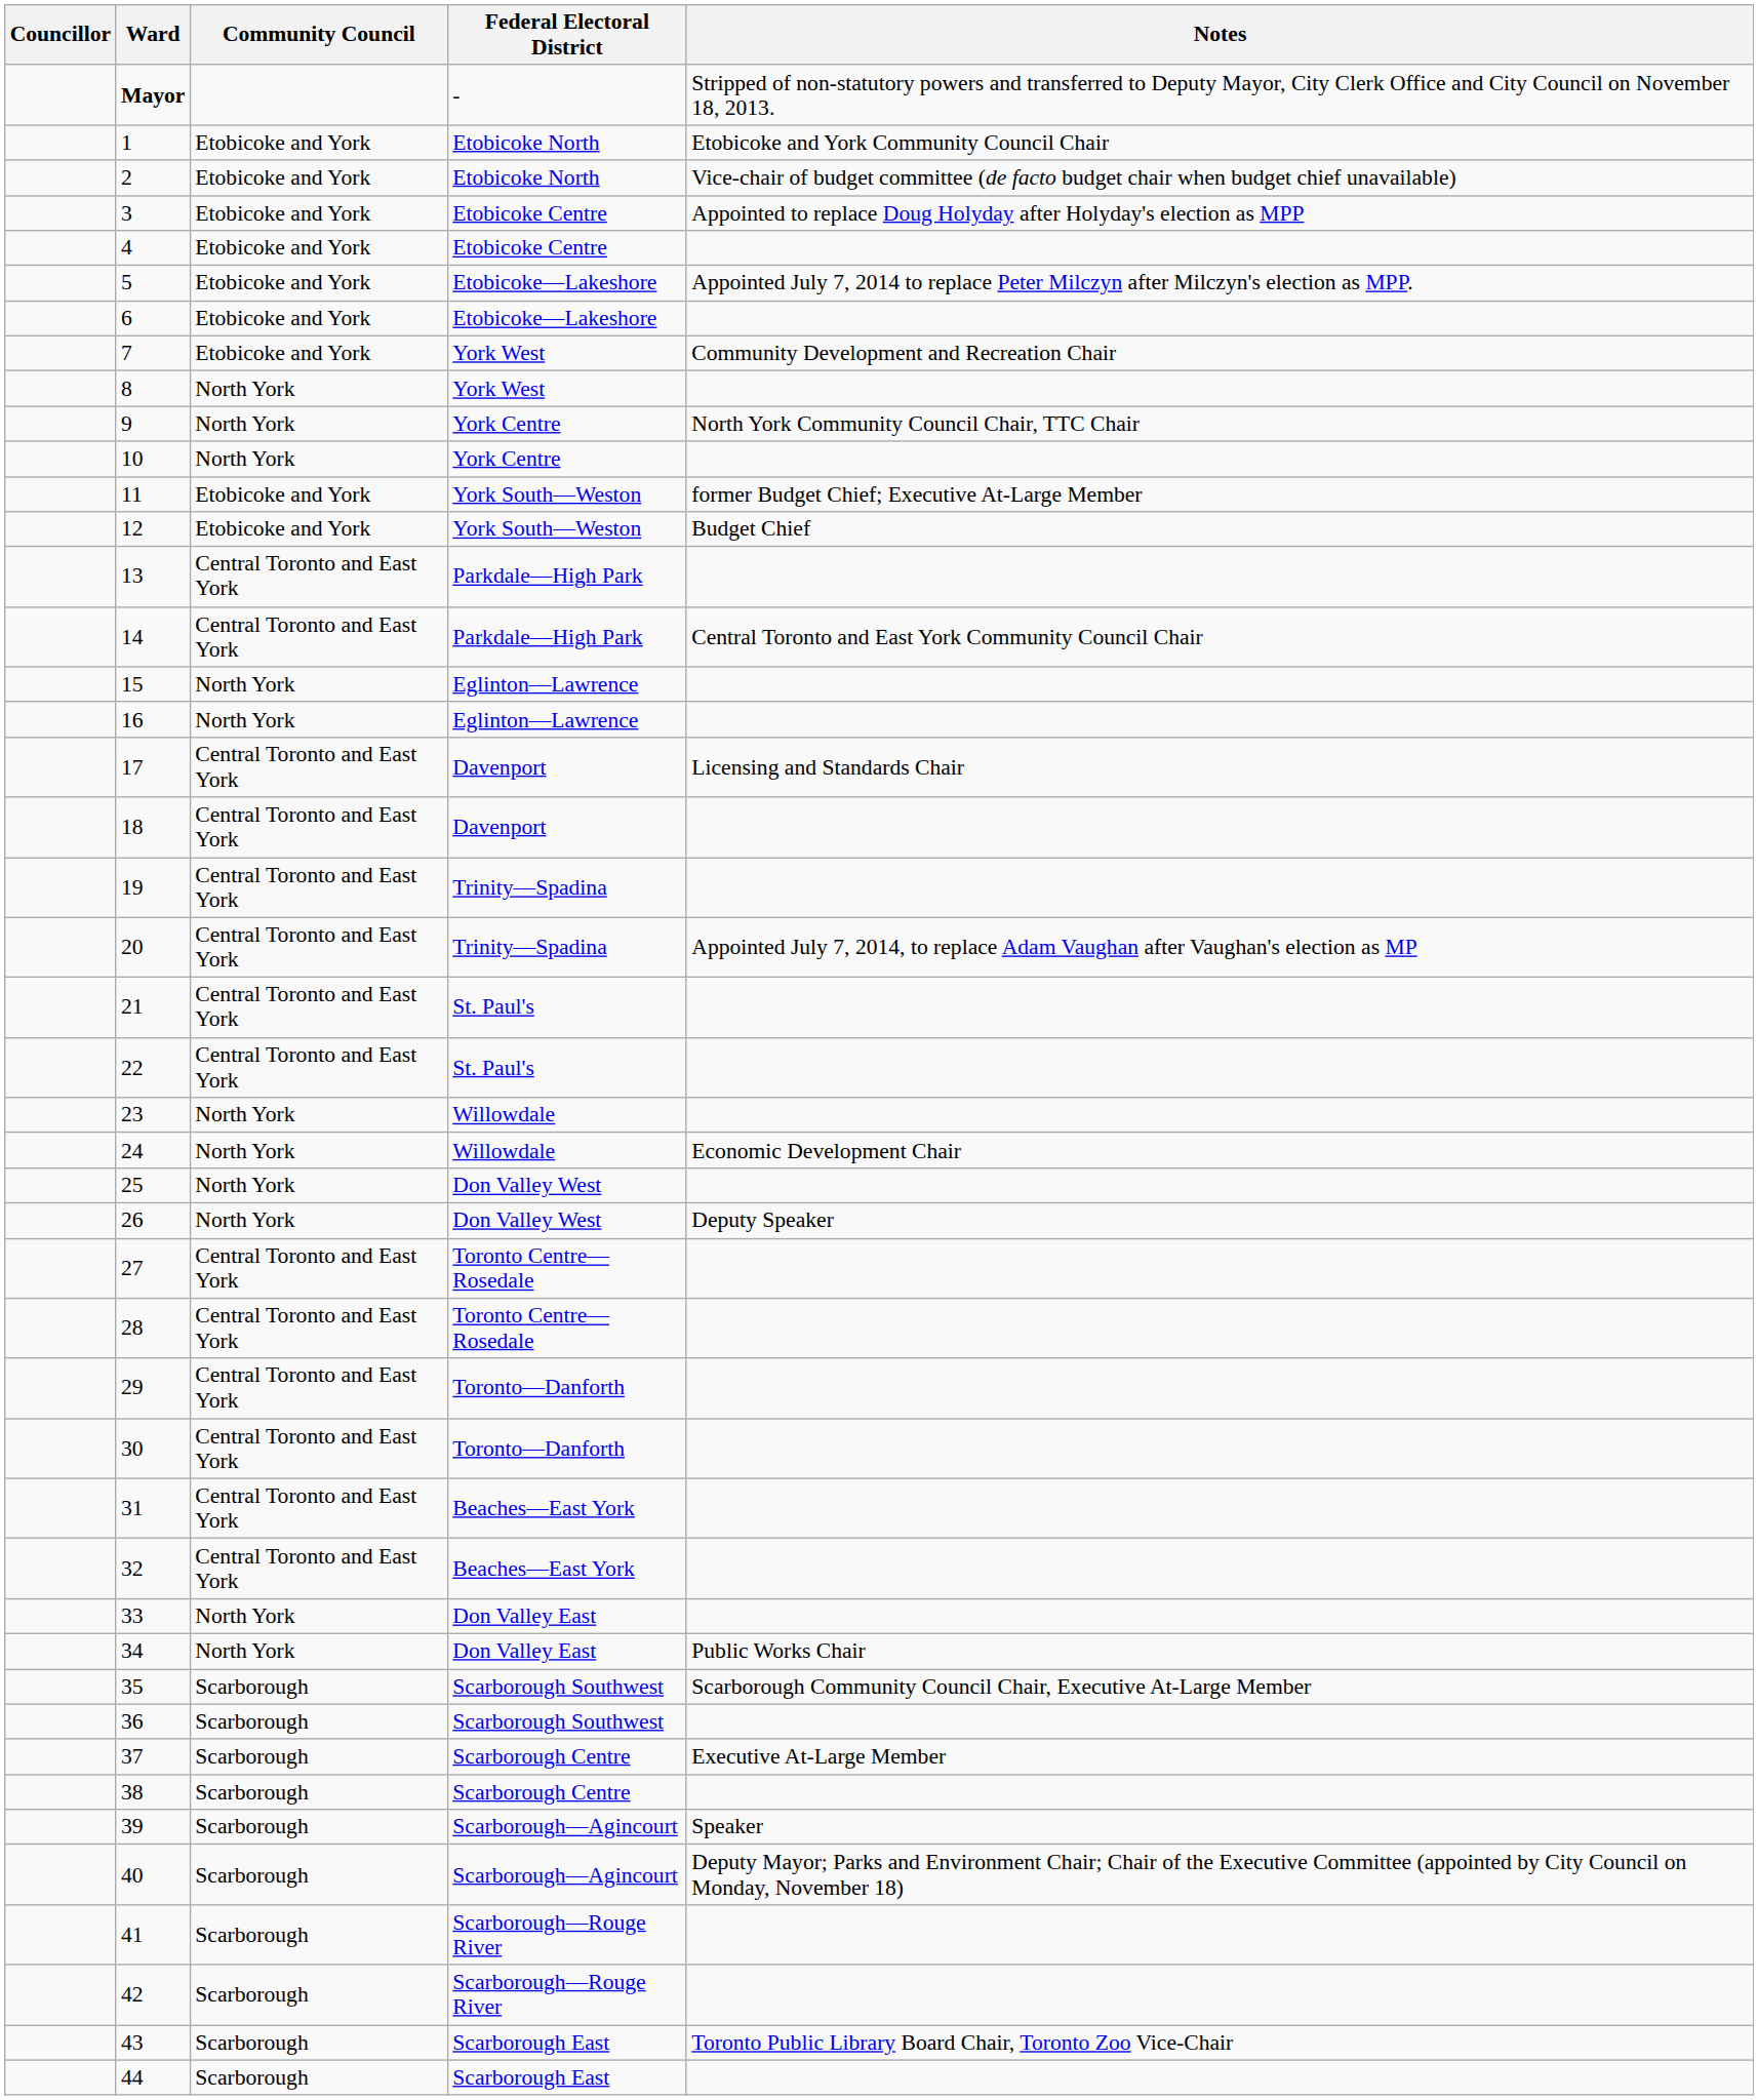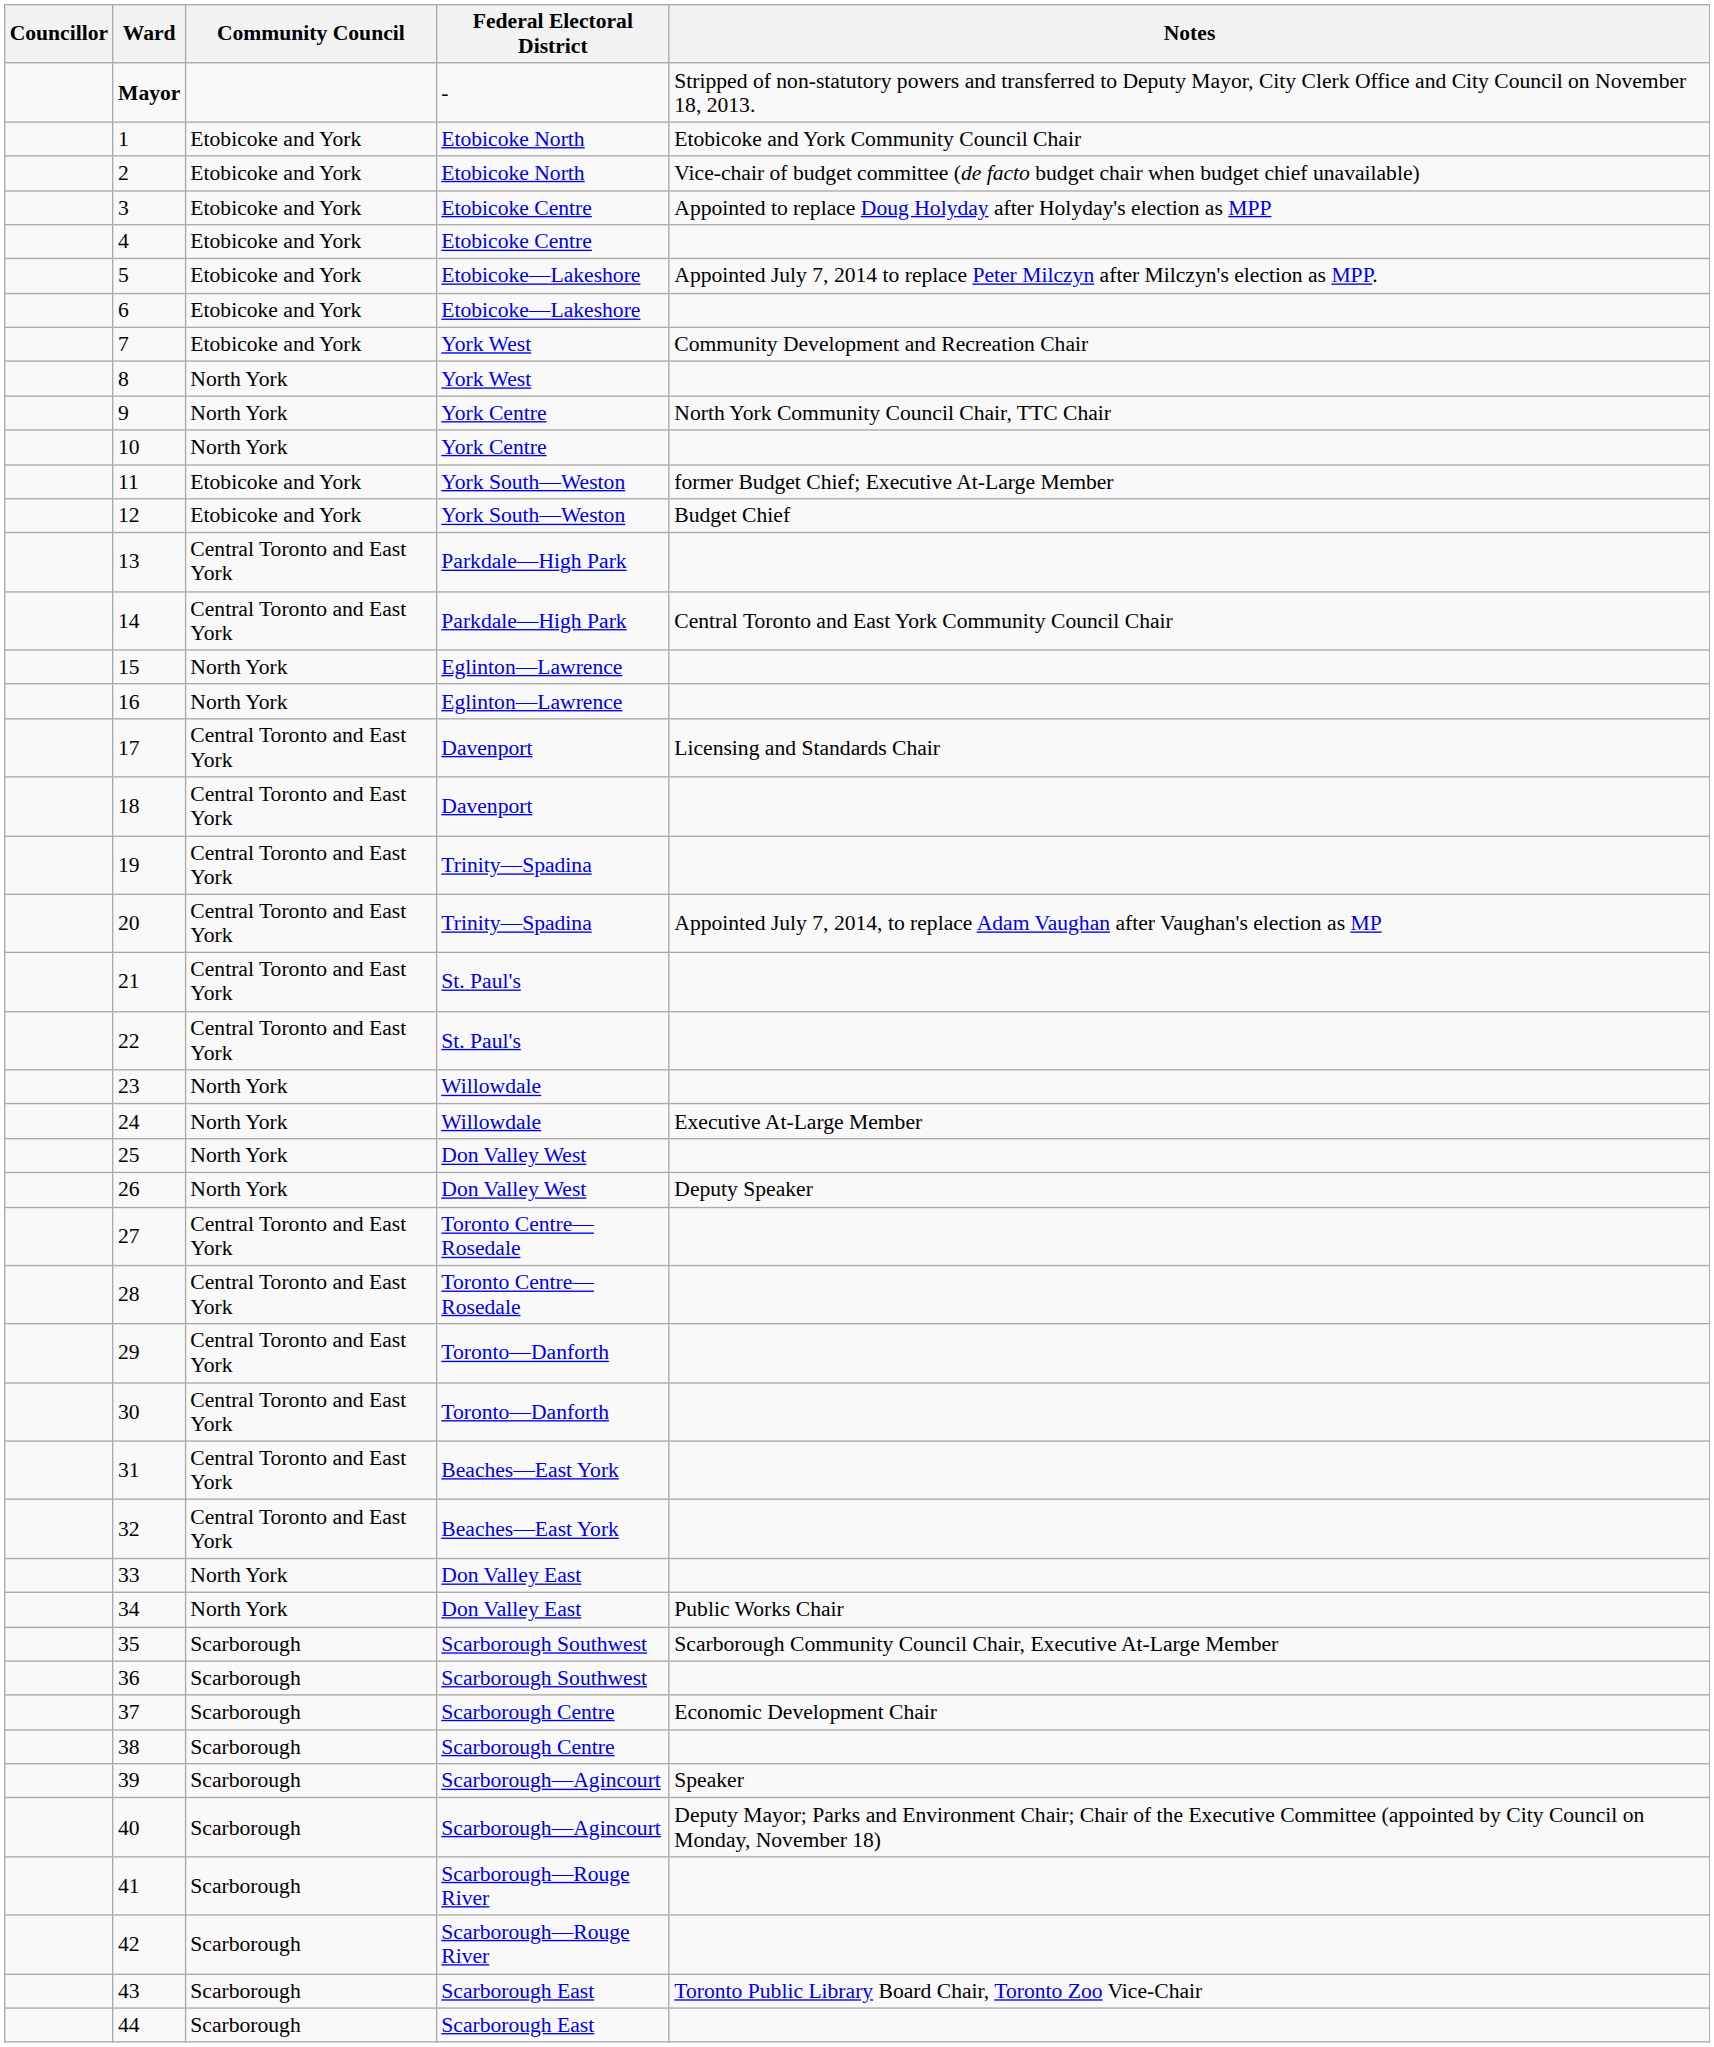 <table class="wikitable sortable" width="100%">
 <tr>
 <th>Councillor</th>
 <th>Ward</th>
 <th>Community Council</th>
 <th>Federal Electoral District</th>
 <th><strong>Notes</strong></th>
 </tr>
 <tr>
 <td></td>
 <td><strong>Mayor</strong></td>
 <td></td>
 <td>-</td>
 <td>Stripped of non-statutory powers and transferred to Deputy Mayor, City Clerk Office and City Council on November 18, 2013.</td>
 </tr>
 <tr>
 <td></td>
 <td>1</td>
 <td>Etobicoke and York</td>
 <td><a href='#'>Etobicoke North</a></td>
 <td>Etobicoke and York Community Council Chair</td>
 </tr>
 <tr>
 <td></td>
 <td>2</td>
 <td>Etobicoke and York</td>
 <td><a href='#'>Etobicoke North</a></td>
 <td>Vice-chair of budget committee (<em>de facto</em> budget chair when budget chief unavailable)</td>
 </tr>
 <tr>
 <td></td>
 <td>3</td>
 <td>Etobicoke and York</td>
 <td><a href='#'>Etobicoke Centre</a></td>
 <td>Appointed to replace <a href='#'>Doug Holyday</a> after Holyday's election as <a href='#'>MPP</a></td>
 </tr>
 <tr>
 <td></td>
 <td>4</td>
 <td>Etobicoke and York</td>
 <td><a href='#'>Etobicoke Centre</a></td>
 <td></td>
 </tr>
 <tr>
 <td></td>
 <td>5</td>
 <td>Etobicoke and York</td>
 <td><a href='#'>Etobicoke—Lakeshore</a></td>
 <td>Appointed July 7, 2014 to replace <a href='#'>Peter Milczyn</a> after Milczyn's election as <a href='#'>MPP</a>.</td>
 </tr>
 <tr>
 <td></td>
 <td>6</td>
 <td>Etobicoke and York</td>
 <td><a href='#'>Etobicoke—Lakeshore</a></td>
 <td></td>
 </tr>
 <tr>
 <td></td>
 <td>7</td>
 <td>Etobicoke and York</td>
 <td><a href='#'>York West</a></td>
 <td>Community Development and Recreation Chair</td>
 </tr>
 <tr>
 <td></td>
 <td>8</td>
 <td>North York</td>
 <td><a href='#'>York West</a></td>
 <td></td>
 </tr>
 <tr>
 <td></td>
 <td>9</td>
 <td>North York</td>
 <td><a href='#'>York Centre</a></td>
 <td>North York Community Council Chair, TTC Chair</td>
 </tr>
 <tr>
 <td></td>
 <td>10</td>
 <td>North York</td>
 <td><a href='#'>York Centre</a></td>
 <td></td>
 </tr>
 <tr>
 <td></td>
 <td>11</td>
 <td>Etobicoke and York</td>
 <td><a href='#'>York South—Weston</a></td>
 <td>former Budget Chief; Executive At-Large Member</td>
 </tr>
 <tr>
 <td></td>
 <td>12</td>
 <td>Etobicoke and York</td>
 <td><a href='#'>York South—Weston</a></td>
 <td>Budget Chief</td>
 </tr>
 <tr>
 <td></td>
 <td>13</td>
 <td>Central Toronto and East York</td>
 <td><a href='#'>Parkdale—High Park</a></td>
 <td></td>
 </tr>
 <tr>
 <td></td>
 <td>14</td>
 <td>Central Toronto and East York</td>
 <td><a href='#'>Parkdale—High Park</a></td>
 <td>Central Toronto and East York Community Council Chair</td>
 </tr>
 <tr>
 <td></td>
 <td>15</td>
 <td>North York</td>
 <td><a href='#'>Eglinton—Lawrence</a></td>
 <td></td>
 </tr>
 <tr>
 <td></td>
 <td>16</td>
 <td>North York</td>
 <td><a href='#'>Eglinton—Lawrence</a></td>
 <td></td>
 </tr>
 <tr>
 <td></td>
 <td>17</td>
 <td>Central Toronto and East York</td>
 <td><a href='#'>Davenport</a></td>
 <td>Licensing and Standards Chair</td>
 </tr>
 <tr>
 <td></td>
 <td>18</td>
 <td>Central Toronto and East York</td>
 <td><a href='#'>Davenport</a></td>
 <td></td>
 </tr>
 <tr>
 <td></td>
 <td>19</td>
 <td>Central Toronto and East York</td>
 <td><a href='#'>Trinity—Spadina</a></td>
 <td></td>
 </tr>
 <tr>
 <td></td>
 <td>20</td>
 <td>Central Toronto and East York</td>
 <td><a href='#'>Trinity—Spadina</a></td>
 <td>Appointed July 7, 2014, to replace <a href='#'>Adam Vaughan</a> after Vaughan's election as <a href='#'>MP</a></td>
 </tr>
 <tr>
 <td></td>
 <td>21</td>
 <td>Central Toronto and East York</td>
 <td><a href='#'>St. Paul's</a></td>
 <td></td>
 </tr>
 <tr>
 <td></td>
 <td>22</td>
 <td>Central Toronto and East York</td>
 <td><a href='#'>St. Paul's</a></td>
 <td></td>
 </tr>
 <tr>
 <td></td>
 <td>23</td>
 <td>North York</td>
 <td><a href='#'>Willowdale</a></td>
 <td></td>
 </tr>
 <tr>
 <td></td>
 <td>24</td>
 <td>North York</td>
 <td><a href='#'>Willowdale</a></td>
-<td>Economic Development Chair</td>
+<td>Executive At-Large Member</td>
 </tr>
 <tr>
 <td></td>
 <td>25</td>
 <td>North York</td>
 <td><a href='#'>Don Valley West</a></td>
 <td></td>
 </tr>
 <tr>
 <td></td>
 <td>26</td>
 <td>North York</td>
 <td><a href='#'>Don Valley West</a></td>
 <td>Deputy Speaker</td>
 </tr>
 <tr>
 <td></td>
 <td>27</td>
 <td>Central Toronto and East York</td>
 <td><a href='#'>Toronto Centre—Rosedale</a></td>
 <td></td>
 </tr>
 <tr>
 <td></td>
 <td>28</td>
 <td>Central Toronto and East York</td>
 <td><a href='#'>Toronto Centre—Rosedale</a></td>
 <td></td>
 </tr>
 <tr>
 <td></td>
 <td>29</td>
 <td>Central Toronto and East York</td>
 <td><a href='#'>Toronto—Danforth</a></td>
 <td></td>
 </tr>
 <tr>
 <td></td>
 <td>30</td>
 <td>Central Toronto and East York</td>
 <td><a href='#'>Toronto—Danforth</a></td>
 <td></td>
 </tr>
 <tr>
 <td></td>
 <td>31</td>
 <td>Central Toronto and East York</td>
 <td><a href='#'>Beaches—East York</a></td>
 <td></td>
 </tr>
 <tr>
 <td></td>
 <td>32</td>
 <td>Central Toronto and East York</td>
 <td><a href='#'>Beaches—East York</a></td>
 <td></td>
 </tr>
 <tr>
 <td></td>
 <td>33</td>
 <td>North York</td>
 <td><a href='#'>Don Valley East</a></td>
 <td></td>
 </tr>
 <tr>
 <td></td>
 <td>34</td>
 <td>North York</td>
 <td><a href='#'>Don Valley East</a></td>
 <td>Public Works Chair</td>
 </tr>
 <tr>
 <td></td>
 <td>35</td>
 <td>Scarborough</td>
 <td><a href='#'>Scarborough Southwest</a></td>
 <td>Scarborough Community Council Chair, Executive At-Large Member</td>
 </tr>
 <tr>
 <td></td>
 <td>36</td>
 <td>Scarborough</td>
 <td><a href='#'>Scarborough Southwest</a></td>
 <td></td>
 </tr>
 <tr>
 <td></td>
 <td>37</td>
 <td>Scarborough</td>
 <td><a href='#'>Scarborough Centre</a></td>
-<td>Executive At-Large Member</td>
+<td>Economic Development Chair</td>
 </tr>
 <tr>
 <td></td>
 <td>38</td>
 <td>Scarborough</td>
 <td><a href='#'>Scarborough Centre</a></td>
 <td></td>
 </tr>
 <tr>
 <td></td>
 <td>39</td>
 <td>Scarborough</td>
 <td><a href='#'>Scarborough—Agincourt</a></td>
 <td>Speaker</td>
 </tr>
 <tr>
 <td></td>
 <td>40</td>
 <td>Scarborough</td>
 <td><a href='#'>Scarborough—Agincourt</a></td>
 <td>Deputy Mayor; Parks and Environment Chair; Chair of the Executive Committee (appointed by City Council on Monday, November 18)</td>
 </tr>
 <tr>
 <td></td>
 <td>41</td>
 <td>Scarborough</td>
 <td><a href='#'>Scarborough—Rouge River</a></td>
 <td></td>
 </tr>
 <tr>
 <td></td>
 <td>42</td>
 <td>Scarborough</td>
 <td><a href='#'>Scarborough—Rouge River</a></td>
 <td></td>
 </tr>
 <tr>
 <td></td>
 <td>43</td>
 <td>Scarborough</td>
 <td><a href='#'>Scarborough East</a></td>
 <td><a href='#'>Toronto Public Library</a> Board Chair, <a href='#'>Toronto Zoo</a> Vice-Chair</td>
 </tr>
 <tr>
 <td></td>
 <td>44</td>
 <td>Scarborough</td>
 <td><a href='#'>Scarborough East</a></td>
 <td></td>
 </tr>
 </table>
